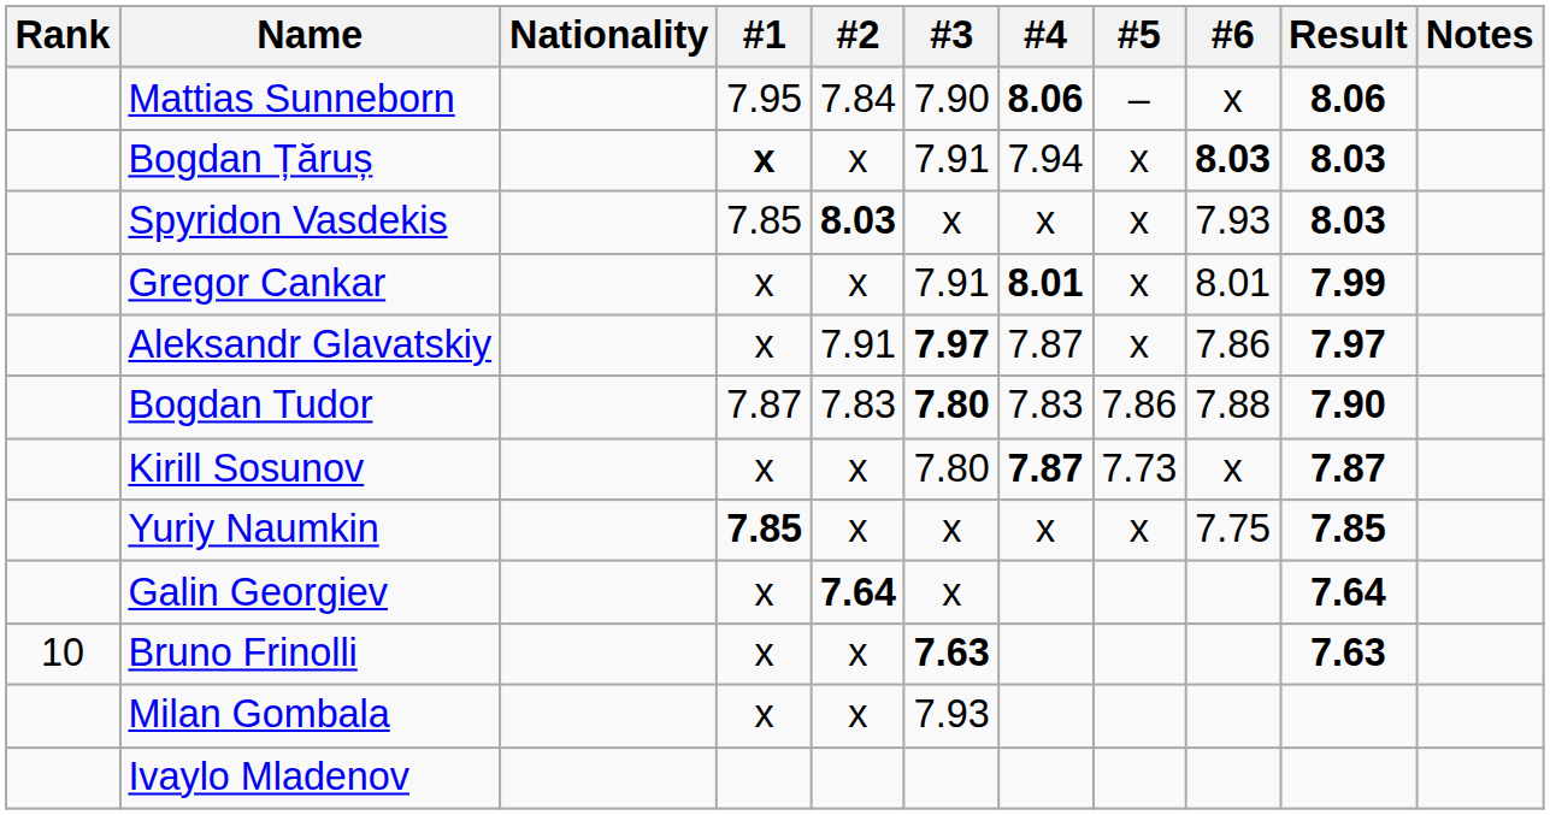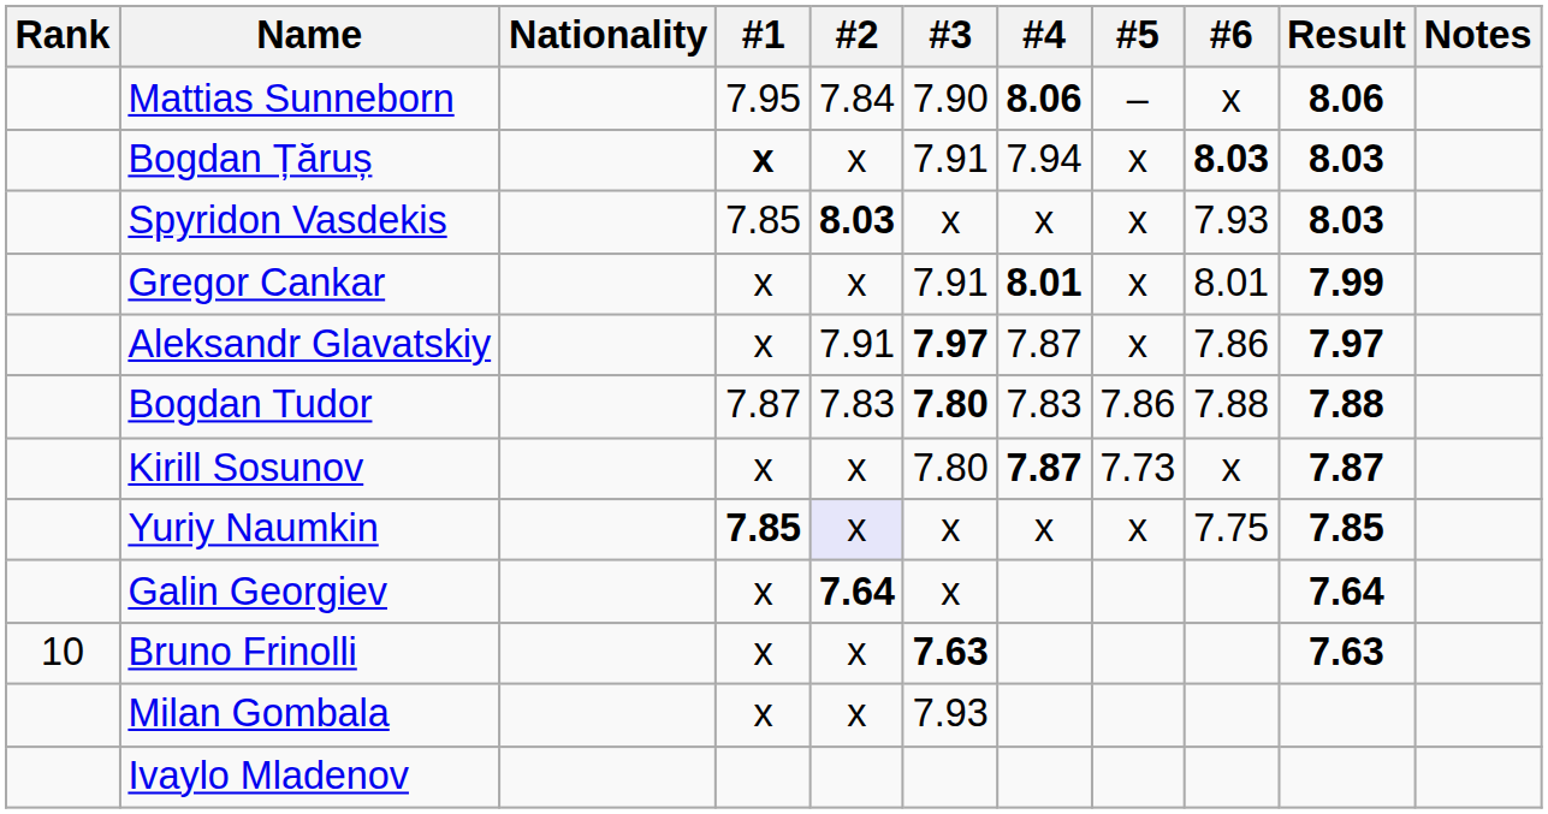 <table class="wikitable sortable" style="text-align:center">
 <tr>
 <th>Rank</th>
 <th>Name</th>
 <th>Nationality</th>
 <th>#1</th>
 <th>#2</th>
 <th>#3</th>
 <th>#4</th>
 <th>#5</th>
 <th>#6</th>
 <th>Result</th>
 <th>Notes</th>
 </tr>
 <tr>
 <td></td>
 <td align="left"><a href='#'>Mattias Sunneborn</a></td>
 <td align=left></td>
 <td>7.95</td>
 <td>7.84</td>
 <td>7.90</td>
 <td><strong>8.06</strong></td>
 <td>–</td>
 <td>x</td>
 <td><strong>8.06</strong></td>
 <td></td>
 </tr>
 <tr>
 <td></td>
 <td align="left"><a href='#'>Bogdan Țăruș</a></td>
 <td align=left></td>
 <td><strong>x</strong></td>
 <td>x</td>
 <td>7.91</td>
 <td>7.94</td>
 <td>x</td>
 <td><strong>8.03</strong></td>
 <td><strong>8.03</strong></td>
 <td></td>
 </tr>
 <tr>
 <td></td>
 <td align="left"><a href='#'>Spyridon Vasdekis</a></td>
 <td align=left></td>
 <td>7.85</td>
 <td><strong>8.03</strong></td>
 <td>x</td>
 <td>x</td>
 <td>x</td>
 <td>7.93</td>
 <td><strong>8.03</strong></td>
 <td></td>
 </tr>
 <tr>
 <td></td>
 <td align="left"><a href='#'>Gregor Cankar</a></td>
 <td align=left></td>
 <td>x</td>
 <td>x</td>
 <td>7.91</td>
 <td><strong>8.01</strong></td>
 <td>x</td>
 <td>8.01</td>
 <td><strong>7.99</strong></td>
 <td></td>
 </tr>
 <tr>
 <td></td>
 <td align="left"><a href='#'>Aleksandr Glavatskiy</a></td>
 <td align=left></td>
 <td>x</td>
 <td>7.91</td>
 <td><strong>7.97</strong></td>
 <td>7.87</td>
 <td>x</td>
 <td>7.86</td>
 <td><strong>7.97</strong></td>
 <td></td>
 </tr>
 <tr>
 <td></td>
 <td align="left"><a href='#'>Bogdan Tudor</a></td>
 <td align=left></td>
 <td>7.87</td>
 <td>7.83</td>
 <td><strong>7.80</strong></td>
 <td>7.83</td>
 <td>7.86</td>
 <td>7.88</td>
-<td><strong>7.90</strong></td>
+<td><strong>7.88</strong></td>
 <td></td>
 </tr>
 <tr>
 <td></td>
 <td align="left"><a href='#'>Kirill Sosunov</a></td>
 <td align=left></td>
 <td>x</td>
 <td>x</td>
 <td>7.80</td>
 <td><strong>7.87</strong></td>
 <td>7.73</td>
 <td>x</td>
 <td><strong>7.87</strong></td>
 <td></td>
 </tr>
 <tr>
 <td></td>
 <td align="left"><a href='#'>Yuriy Naumkin</a></td>
 <td align=left></td>
 <td><strong>7.85</strong></td>
-<td>x</td>
+<td style="background: lavender;">x</td>
 <td>x</td>
 <td>x</td>
 <td>x</td>
 <td>7.75</td>
 <td><strong>7.85</strong></td>
 <td></td>
 </tr>
 <tr>
 <td></td>
 <td align="left"><a href='#'>Galin Georgiev</a></td>
 <td align=left></td>
 <td>x</td>
 <td><strong>7.64</strong></td>
 <td>x</td>
 <td></td>
 <td></td>
 <td></td>
 <td><strong>7.64</strong></td>
 <td></td>
 </tr>
 <tr>
 <td>10</td>
 <td align="left"><a href='#'>Bruno Frinolli</a></td>
 <td align=left></td>
 <td>x</td>
 <td>x</td>
 <td><strong>7.63</strong></td>
 <td></td>
 <td></td>
 <td></td>
 <td><strong>7.63</strong></td>
 <td></td>
 </tr>
 <tr>
 <td></td>
 <td align="left"><a href='#'>Milan Gombala</a></td>
 <td align=left></td>
 <td>x</td>
 <td>x</td>
 <td>7.93</td>
 <td></td>
 <td></td>
 <td></td>
 <td><strong></strong></td>
 <td></td>
 </tr>
 <tr>
 <td></td>
 <td align="left"><a href='#'>Ivaylo Mladenov</a></td>
 <td align=left></td>
 <td></td>
 <td></td>
 <td></td>
 <td></td>
 <td></td>
 <td></td>
 <td><strong></strong></td>
 <td></td>
 </tr>
 </table>
